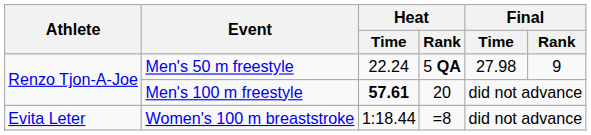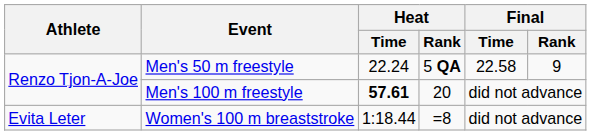 <table class=wikitable style="font-size:90%">
 <tr>
 <th rowspan="2">Athlete</th>
 <th rowspan="2">Event</th>
 <th colspan="2">Heat</th>
 <th colspan="2">Final</th>
 </tr>
 <tr style="font-size:95%">
 <th>Time</th>
 <th>Rank</th>
 <th>Time</th>
 <th>Rank</th>
 </tr>
 <tr align=center>
 <td align=left rowspan="2"><a href='#'>Renzo Tjon-A-Joe</a></td>
 <td align=left><a href='#'>Men's 50 m freestyle</a></td>
 <td>22.24</td>
 <td>5 <strong>QA</strong></td>
-<td>27.98</td>
+<td>22.58</td>
 <td>9</td>
 </tr>
 <tr align=center>
 <td align=left><a href='#'>Men's 100 m freestyle</a></td>
 <td><strong>57.61</strong></td>
 <td>20</td>
 <td colspan="2">did not advance</td>
 </tr>
 <tr align=center>
 <td align=left><a href='#'>Evita Leter</a></td>
 <td align=left><a href='#'>Women's 100 m breaststroke</a></td>
 <td>1:18.44</td>
 <td>=8</td>
 <td colspan="2">did not advance</td>
 </tr>
 </table>
